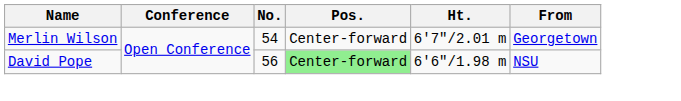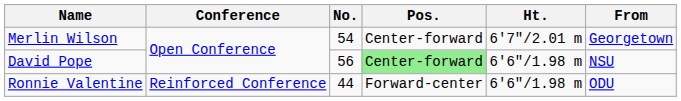 <table class="wikitable" border="1">
 <tr>
 <th>Name</th>
 <th>Conference</th>
 <th>No.</th>
 <th>Pos.</th>
 <th>Ht.</th>
 <th>From</th>
 </tr>
 <tr>
 <td><a href='#'>Merlin Wilson</a></td>
 <td rowspan="2"><a href='#'>Open Conference</a></td>
 <td align="center">54</td>
 <td align="center">Center-forward</td>
 <td align="center">6'7"/2.01 m</td>
 <td><a href='#'>Georgetown</a></td>
 </tr>
 <tr>
 <td><a href='#'>David Pope</a></td>
 <td align="center">56</td>
 <td align="center" style="background: lightgreen;">Center-forward</td>
 <td align="center">6'6"/1.98 m</td>
 <td><a href='#'>NSU</a></td>
 </tr>
+<tr>
+<td><a href='#'>Ronnie Valentine</a></td>
+<td><a href='#'>Reinforced Conference</a></td>
+<td align="center">44</td>
+<td align="center">Forward-center</td>
+<td align="center">6'6"/1.98 m</td>
+<td><a href='#'>ODU</a></td>
+</tr>
 </table>
